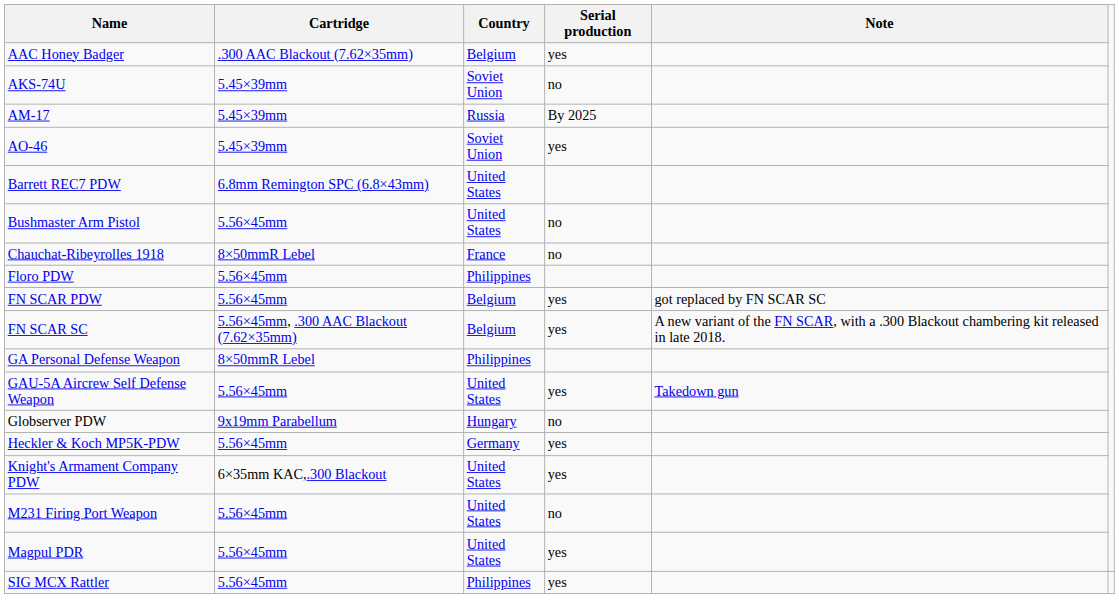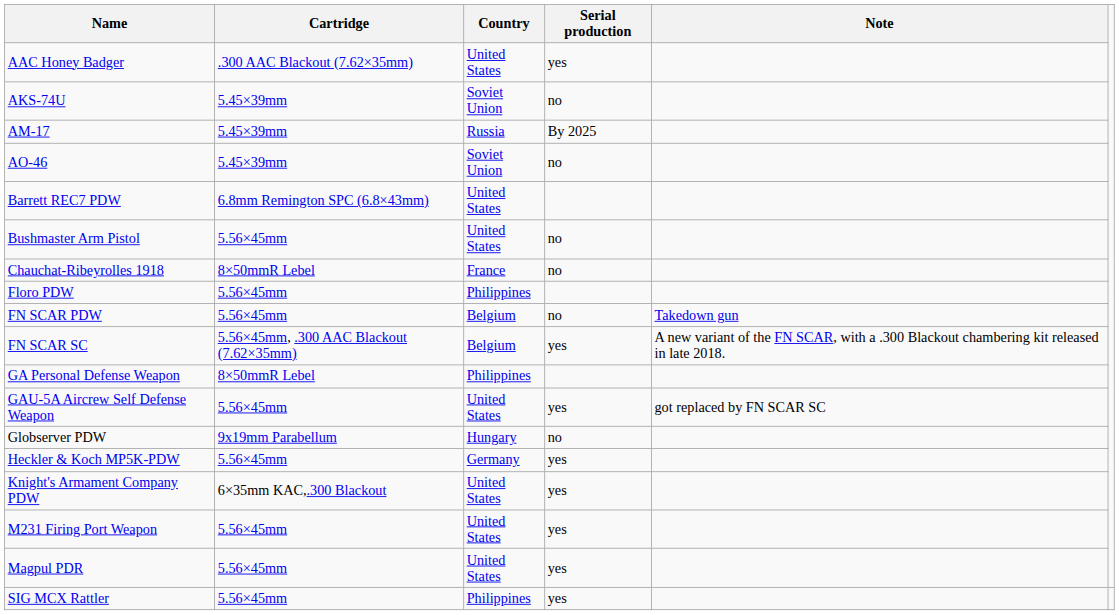 <table class="wikitable sortable">
 <tr>
 <th>Name</th>
 <th>Cartridge</th>
 <th>Country</th>
 <th>Serial production</th>
 <th>Note</th>
 </tr>
 <tr>
 <td><a href='#'>AAC Honey Badger</a></td>
 <td><a href='#'>.300 AAC Blackout (7.62×35mm)</a></td>
-<td><a href='#'>Belgium</a></td>
+<td><a href='#'>United States</a></td>
 <td>yes</td>
 <td></td>
 </tr>
 <tr>
 <td><a href='#'>AKS-74U</a></td>
 <td><a href='#'>5.45×39mm</a></td>
 <td><a href='#'>Soviet Union</a></td>
 <td>no</td>
 <td></td>
 </tr>
 <tr>
 <td><a href='#'>AM-17</a></td>
 <td><a href='#'>5.45×39mm</a></td>
 <td><a href='#'>Russia</a></td>
 <td>By 2025</td>
 <td></td>
 </tr>
 <tr>
 <td><a href='#'>AO-46</a></td>
 <td><a href='#'>5.45×39mm</a></td>
 <td><a href='#'>Soviet Union</a></td>
-<td>yes</td>
+<td>no</td>
 <td></td>
 </tr>
 <tr>
 <td><a href='#'>Barrett REC7 PDW</a></td>
 <td><a href='#'>6.8mm Remington SPC (6.8×43mm)</a></td>
 <td><a href='#'>United States</a></td>
 <td></td>
 <td></td>
 </tr>
 <tr>
 <td><a href='#'>Bushmaster Arm Pistol</a></td>
 <td><a href='#'>5.56×45mm</a></td>
 <td><a href='#'>United States</a></td>
 <td>no</td>
 <td></td>
 </tr>
 <tr>
 <td><a href='#'>Chauchat-Ribeyrolles 1918</a></td>
 <td><a href='#'>8×50mmR Lebel</a></td>
 <td><a href='#'>France</a></td>
 <td>no</td>
 <td></td>
 </tr>
 <tr>
 <td><a href='#'>Floro PDW</a></td>
 <td><a href='#'>5.56×45mm</a></td>
 <td><a href='#'>Philippines</a></td>
 <td></td>
 <td></td>
 </tr>
 <tr>
 <td><a href='#'>FN SCAR PDW</a></td>
 <td><a href='#'>5.56×45mm</a></td>
 <td><a href='#'>Belgium</a></td>
-<td>yes</td>
-<td>got replaced by FN SCAR SC</td>
+<td>no</td>
+<td><a href='#'>Takedown gun</a></td>
 </tr>
 <tr>
 <td><a href='#'>FN SCAR SC</a></td>
 <td><a href='#'>5.56×45mm</a>, <a href='#'>.300 AAC Blackout (7.62×35mm)</a></td>
 <td><a href='#'>Belgium</a></td>
 <td>yes</td>
 <td>A new variant of the <a href='#'>FN SCAR</a>, with a .300 Blackout chambering kit released in late 2018.</td>
 </tr>
 <tr>
 <td><a href='#'>GA Personal Defense Weapon</a></td>
 <td><a href='#'>8×50mmR Lebel</a></td>
 <td><a href='#'>Philippines</a></td>
 <td></td>
 <td></td>
 </tr>
 <tr>
 <td><a href='#'>GAU-5A Aircrew Self Defense Weapon</a></td>
 <td><a href='#'>5.56×45mm</a></td>
 <td><a href='#'>United States</a></td>
 <td>yes</td>
-<td><a href='#'>Takedown gun</a></td>
+<td>got replaced by FN SCAR SC</td>
 </tr>
 <tr>
 <td>Globserver PDW</td>
 <td><a href='#'>9x19mm Parabellum</a></td>
 <td><a href='#'>Hungary</a></td>
 <td>no</td>
 <td></td>
 </tr>
 <tr>
 <td><a href='#'>Heckler & Koch MP5K-PDW</a></td>
 <td><a href='#'>5.56×45mm</a></td>
 <td><a href='#'>Germany</a></td>
 <td>yes</td>
 <td></td>
 </tr>
 <tr>
 <td><a href='#'>Knight's Armament Company PDW</a></td>
 <td>6×35mm KAC,<a href='#'>.300 Blackout</a></td>
 <td><a href='#'>United States</a></td>
 <td>yes</td>
 <td></td>
 </tr>
 <tr>
 <td><a href='#'>M231 Firing Port Weapon</a></td>
 <td><a href='#'>5.56×45mm</a></td>
 <td><a href='#'>United States</a></td>
-<td>no</td>
+<td>yes</td>
 <td></td>
 </tr>
 <tr>
 <td><a href='#'>Magpul PDR</a></td>
 <td><a href='#'>5.56×45mm</a></td>
 <td><a href='#'>United States</a></td>
 <td>yes</td>
 <td></td>
 </tr>
 <tr>
 <td><a href='#'>SIG MCX Rattler</a></td>
 <td><a href='#'>5.56×45mm</a></td>
 <td><a href='#'>Philippines</a></td>
 <td>yes</td>
 <td></td>
 <td></td>
 </tr>
 </table>
